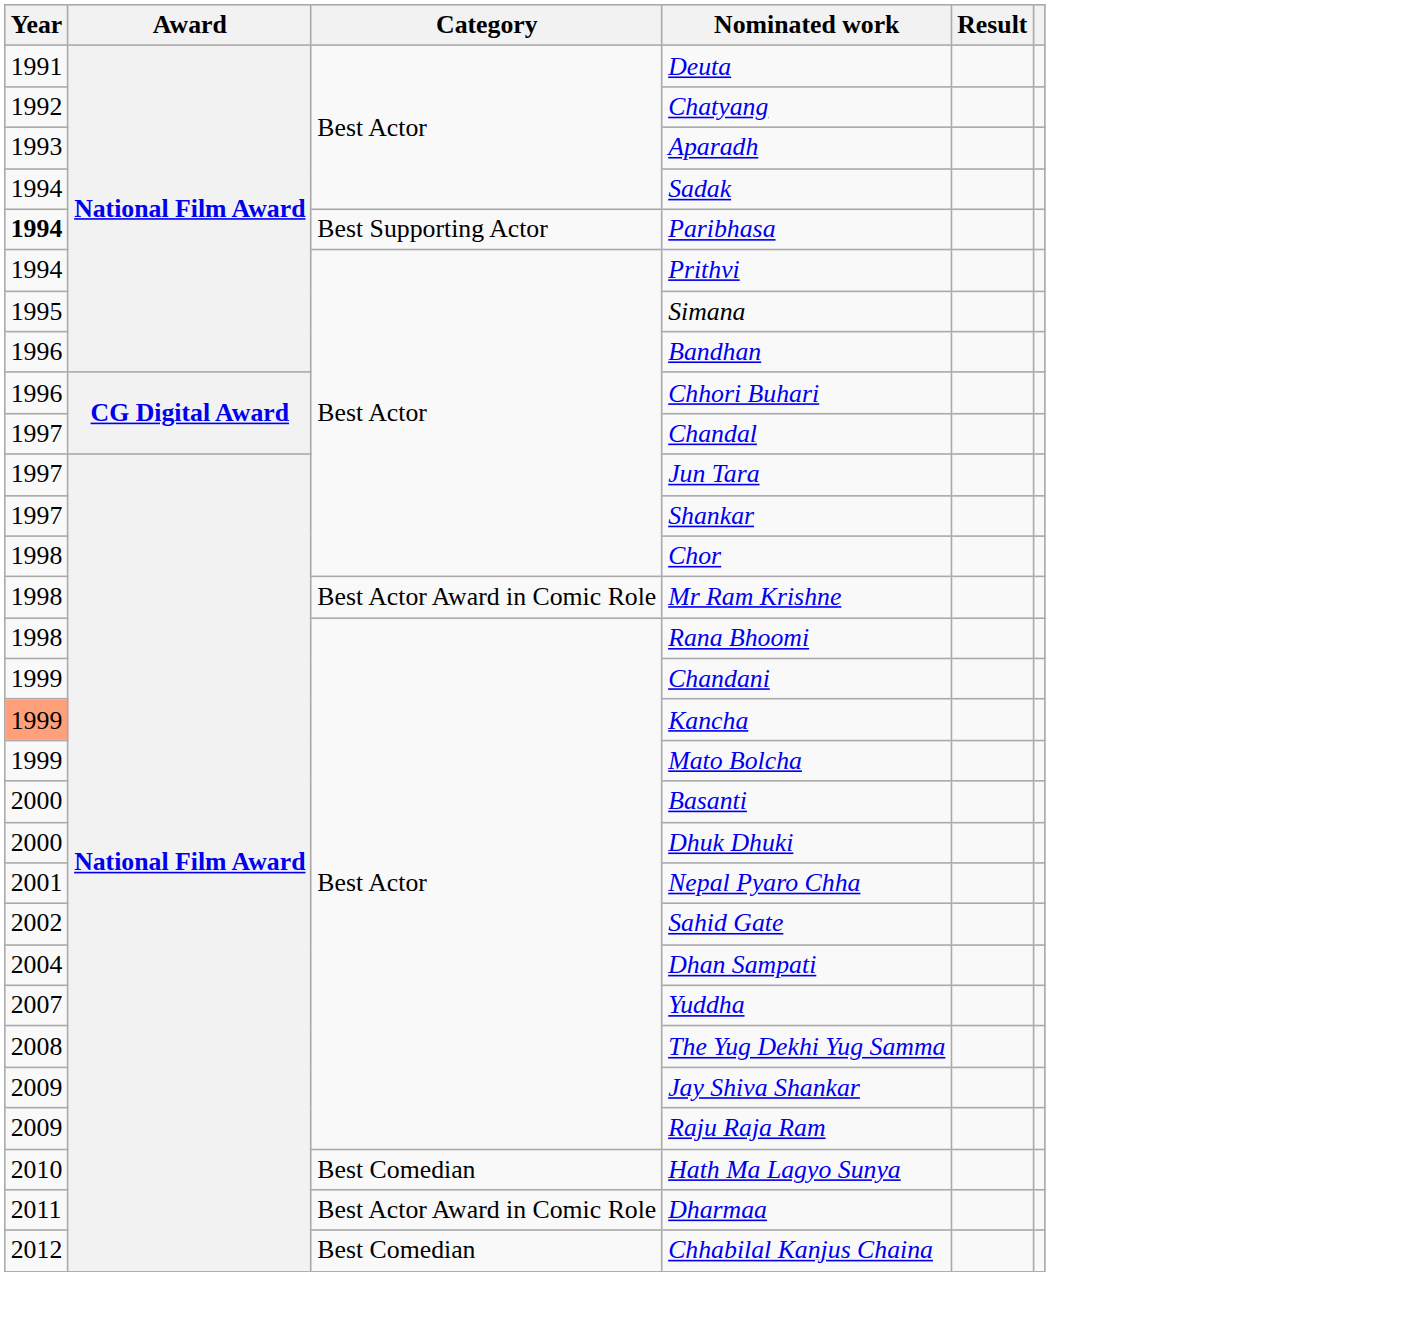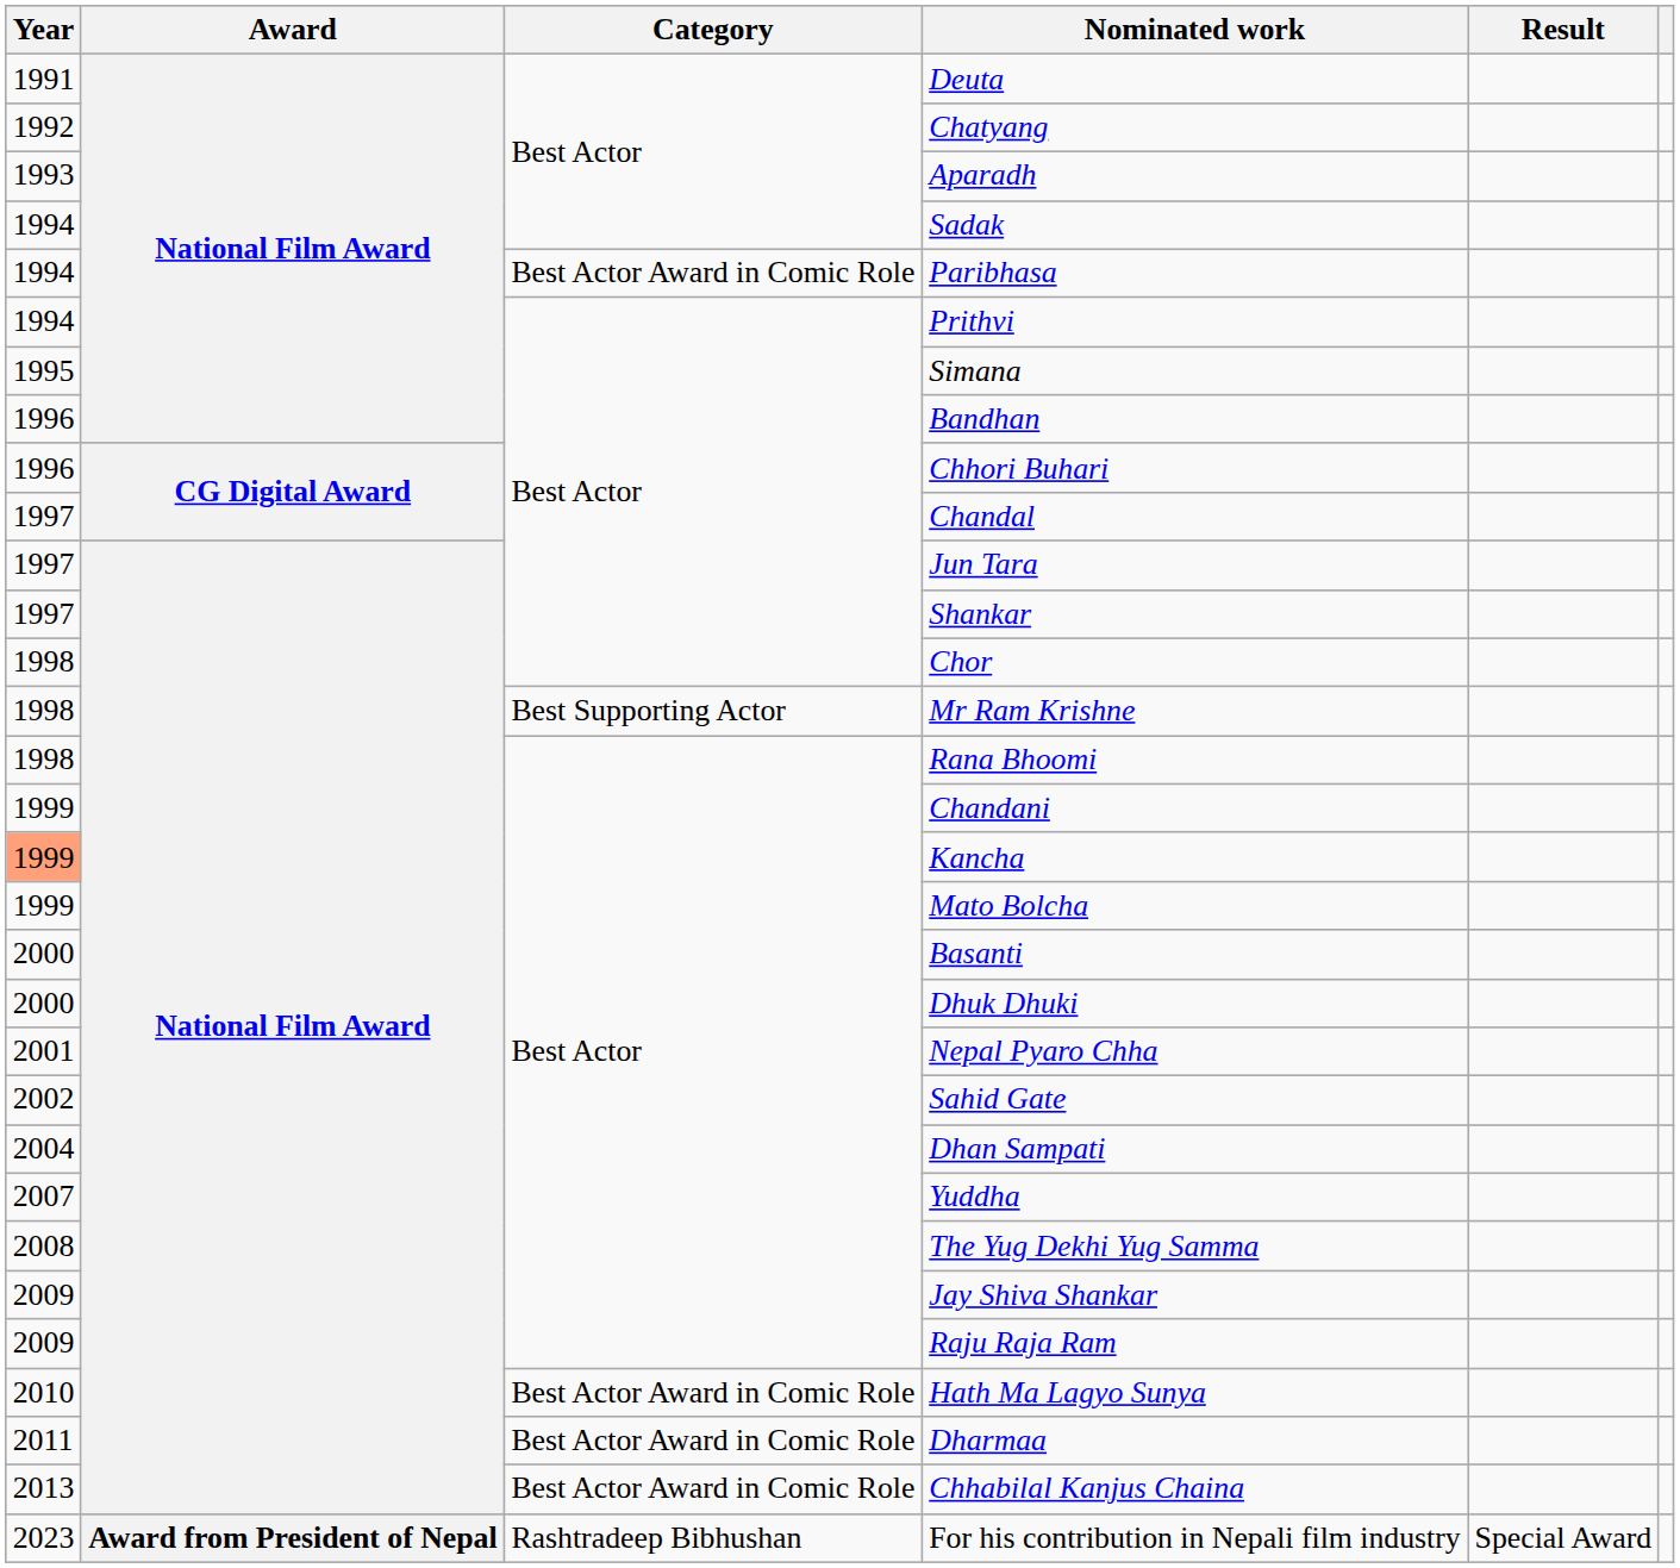 <table class="wikitable plainrowheaders sortable">
 <tr>
 <th>Year</th>
 <th>Award</th>
 <th>Category</th>
 <th>Nominated work</th>
 <th>Result</th>
 <th></th>
 </tr>
 <tr>
 <td>1991</td>
 <th scope="row" rowspan="8"><a href='#'>National Film Award</a></th>
 <td rowspan="4">Best Actor</td>
 <td><em><a href='#'>Deuta</a></em></td>
 <td></td>
 <td></td>
 </tr>
 <tr>
 <td>1992</td>
 <td><em><a href='#'>Chatyang</a></em></td>
 <td></td>
 <td></td>
 </tr>
 <tr>
 <td>1993</td>
 <td><em><a href='#'>Aparadh</a></em></td>
 <td></td>
 <td></td>
 </tr>
 <tr>
 <td>1994</td>
 <td><em><a href='#'>Sadak</a></em></td>
 <td></td>
 <td></td>
 </tr>
 <tr>
-<td><strong>1994</strong></td>
-<td>Best Supporting Actor</td>
+<td>1994</td>
+<td>Best Actor Award in Comic Role</td>
 <td><em><a href='#'>Paribhasa</a></em></td>
 <td></td>
 <td></td>
 </tr>
 <tr>
 <td>1994</td>
 <td rowspan="8">Best Actor</td>
 <td><em><a href='#'>Prithvi</a></em></td>
 <td></td>
 <td></td>
 </tr>
 <tr>
 <td>1995</td>
 <td><em>Simana</em></td>
 <td></td>
 <td></td>
 </tr>
 <tr>
 <td>1996</td>
 <td><em><a href='#'>Bandhan</a></em></td>
 <td></td>
 <td></td>
 </tr>
 <tr>
 <td>1996</td>
 <th scope="row" rowspan="2"><a href='#'>CG Digital Award</a></th>
 <td><em><a href='#'>Chhori Buhari</a></em></td>
 <td></td>
 <td></td>
 </tr>
 <tr>
 <td>1997</td>
 <td><em><a href='#'>Chandal</a></em></td>
 <td></td>
 <td></td>
 </tr>
 <tr>
 <td>1997</td>
 <th scope="row" rowspan="20"><a href='#'>National Film Award</a></th>
 <td><em><a href='#'>Jun Tara</a></em></td>
 <td></td>
 <td></td>
 </tr>
 <tr>
 <td>1997</td>
 <td><em><a href='#'>Shankar</a></em></td>
 <td></td>
 <td></td>
 </tr>
 <tr>
 <td>1998</td>
 <td><em><a href='#'>Chor</a></em></td>
 <td></td>
 <td></td>
 </tr>
 <tr>
 <td>1998</td>
-<td>Best Actor Award in Comic Role</td>
+<td>Best Supporting Actor</td>
 <td><em><a href='#'>Mr Ram Krishne</a></em></td>
 <td></td>
 <td></td>
 </tr>
 <tr>
 <td>1998</td>
 <td rowspan="13">Best Actor</td>
 <td><em><a href='#'>Rana Bhoomi</a></em></td>
 <td></td>
 <td></td>
 </tr>
 <tr>
 <td>1999</td>
 <td><em><a href='#'>Chandani</a></em></td>
 <td></td>
 <td></td>
 </tr>
 <tr>
 <td style="background: lightsalmon;">1999</td>
 <td><em><a href='#'>Kancha</a></em></td>
 <td></td>
 <td></td>
 </tr>
 <tr>
 <td>1999</td>
 <td><em><a href='#'>Mato Bolcha</a></em></td>
 <td></td>
 <td></td>
 </tr>
 <tr>
 <td>2000</td>
 <td><em><a href='#'>Basanti</a></em></td>
 <td></td>
 <td></td>
 </tr>
 <tr>
 <td>2000</td>
 <td><em><a href='#'>Dhuk Dhuki</a></em></td>
 <td></td>
 <td></td>
 </tr>
 <tr>
 <td>2001</td>
 <td><em><a href='#'>Nepal Pyaro Chha</a></em></td>
 <td></td>
 <td></td>
 </tr>
 <tr>
 <td>2002</td>
 <td><em><a href='#'>Sahid Gate</a></em></td>
 <td></td>
 <td></td>
 </tr>
 <tr>
 <td>2004</td>
 <td><em><a href='#'>Dhan Sampati</a></em></td>
 <td></td>
 <td></td>
 </tr>
 <tr>
 <td>2007</td>
 <td><em><a href='#'>Yuddha</a></em></td>
 <td></td>
 <td></td>
 </tr>
 <tr>
 <td>2008</td>
 <td><em><a href='#'>The Yug Dekhi Yug Samma</a></em></td>
 <td></td>
 <td></td>
 </tr>
 <tr>
 <td>2009</td>
 <td><em><a href='#'>Jay Shiva Shankar</a></em></td>
 <td></td>
 <td></td>
 </tr>
 <tr>
 <td>2009</td>
 <td><em><a href='#'>Raju Raja Ram</a></em></td>
 <td></td>
 <td></td>
 </tr>
 <tr>
 <td>2010</td>
-<td>Best Comedian</td>
+<td>Best Actor Award in Comic Role</td>
 <td><em><a href='#'>Hath Ma Lagyo Sunya</a></em></td>
 <td></td>
 <td></td>
 </tr>
 <tr>
 <td>2011</td>
 <td>Best Actor Award in Comic Role</td>
 <td><em><a href='#'>Dharmaa</a></em></td>
 <td></td>
 <td></td>
 </tr>
 <tr>
-<td>2012</td>
-<td>Best Comedian</td>
+<td>2013</td>
+<td>Best Actor Award in Comic Role</td>
 <td><em><a href='#'>Chhabilal Kanjus Chaina</a></em></td>
 <td></td>
 <td></td>
 </tr>
+<tr>
+<td>2023</td>
+<th>Award from President of Nepal</th>
+<td>Rashtradeep Bibhushan</td>
+<td>For his contribution in Nepali film industry</td>
+<td>Special Award</td>
+<td></td>
+</tr>
 </table>
